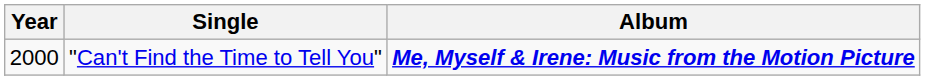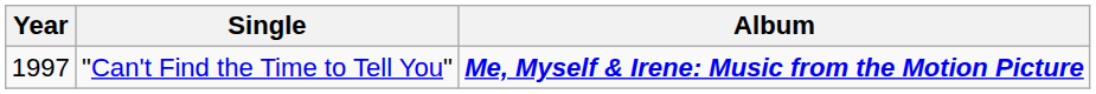 <table class="wikitable">
 <tr>
 <th>Year</th>
 <th>Single</th>
 <th>Album</th>
 </tr>
 <tr>
-<td rowspan=1>2000</td>
+<td rowspan=1>1997</td>
 <td>"<a href='#'>Can't Find the Time to Tell You</a>"</td>
 <td><strong><em><a href='#'>Me, Myself & Irene: Music from the Motion Picture</a></em></strong></td>
 </tr>
 </table>
